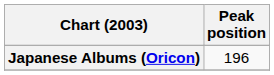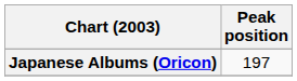 <table class="wikitable sortable plainrowheaders" style="text-align:center">
 <tr>
 <th scope="col">Chart (2003)</th>
 <th scope="col">Peak<br>position</th>
 </tr>
 <tr>
 </tr>
 <tr>
 </tr>
 <tr>
 </tr>
 <tr>
 </tr>
 <tr>
 </tr>
 <tr>
 </tr>
 <tr>
 </tr>
 <tr>
 </tr>
 <tr>
 </tr>
 <tr>
 </tr>
 <tr>
 </tr>
 <tr>
 <th scope="row">Japanese Albums (<a href='#'>Oricon</a>)</th>
-<td>196</td>
+<td>197</td>
 </tr>
 <tr>
 </tr>
 <tr>
 </tr>
 <tr>
 </tr>
 <tr>
 </tr>
 </table>
